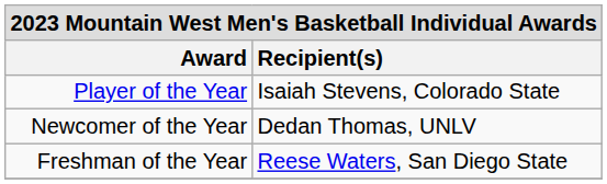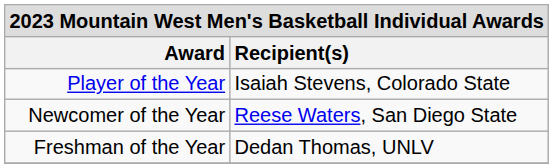 <table class="wikitable" style="white-space:nowrap; font-size:90%;">
 <tr>
 <td colspan="8" style="text-align:center; background:#ddd;"><strong>2023 Mountain West Men's Basketball Individual Awards</strong></td>
 </tr>
 <tr>
 <th style="text-align:right;">Award</th>
 <th style="text-align:left;">Recipient(s)</th>
 </tr>
 <tr>
 <td style="text-align:right;"><a href='#'>Player of the Year</a></td>
 <td style="text-align:left;">Isaiah Stevens, Colorado State</td>
 </tr>
 <tr>
 <td style="text-align:right;">Newcomer of the Year</td>
-<td style="text-align:left;">Dedan Thomas, UNLV</td>
+<td style="text-align:left;"><a href='#'>Reese Waters</a>, San Diego State</td>
 </tr>
 <tr>
 <td style="text-align:right;">Freshman of the Year</td>
-<td style="text-align:left;"><a href='#'>Reese Waters</a>, San Diego State</td>
+<td style="text-align:left;">Dedan Thomas, UNLV</td>
 </tr>
 <tr>
 </tr>
 </table>
